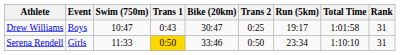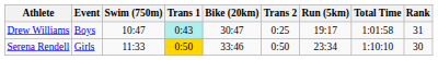 <table class="wikitable" style="font-size:90%;">
 <tr>
 <th>Athlete</th>
 <th>Event</th>
 <th>Swim (750m)</th>
 <th>Trans 1</th>
 <th>Bike (20km)</th>
 <th>Trans 2</th>
 <th>Run (5km)</th>
 <th>Total Time</th>
 <th>Rank</th>
 </tr>
 <tr align=center>
 <td align=left><a href='#'>Drew Williams</a></td>
 <td align=left><a href='#'>Boys</a></td>
 <td>10:47</td>
-<td>0:43</td>
+<td style="background: paleturquoise;">0:43</td>
 <td>30:47</td>
 <td>0:25</td>
 <td>19:17</td>
 <td>1:01:58</td>
 <td>31</td>
 </tr>
 <tr align=center>
 <td align=left><a href='#'>Serena Rendell</a></td>
 <td align=left><a href='#'>Girls</a></td>
 <td>11:33</td>
 <td style="background: gold;">0:50</td>
 <td>33:46</td>
 <td>0:50</td>
 <td>23:34</td>
 <td>1:10:10</td>
-<td>31</td>
+<td>30</td>
 </tr>
 </table>
